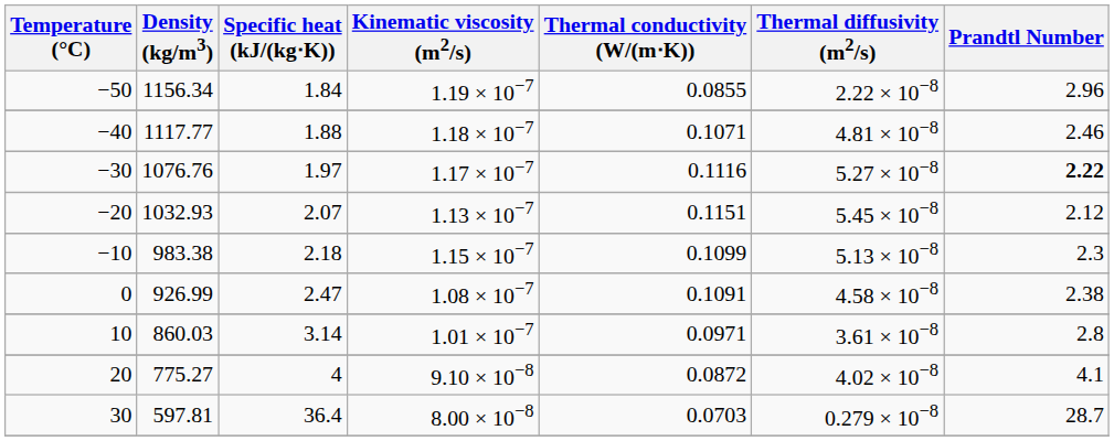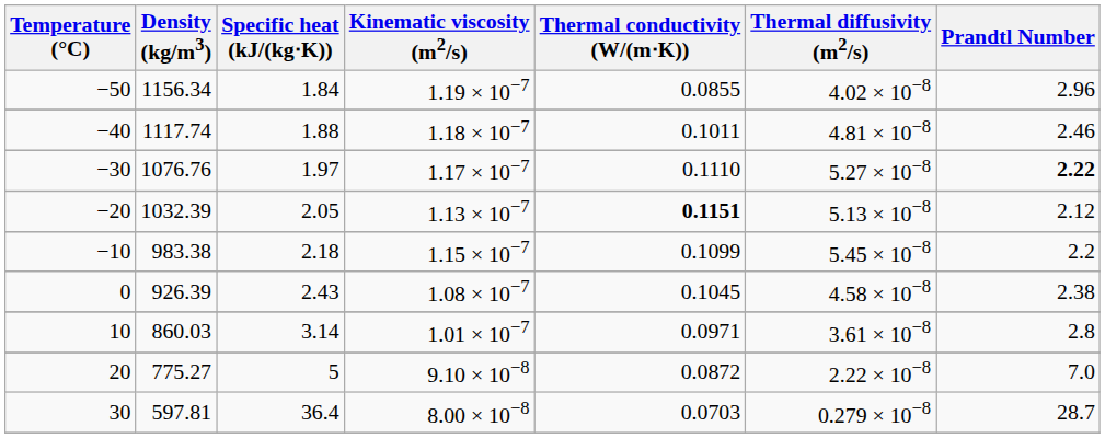 <table class="wikitable mw-collapsible mw-collapsed" style="text-align:right;">
 <tr>
 <th><a href='#'>Temperature</a><br>(°C)</th>
 <th><a href='#'>Density</a><br>(kg/m<sup>3</sup>)</th>
 <th><a href='#'>Specific heat</a><br>(kJ/(kg⋅K))</th>
 <th><a href='#'>Kinematic viscosity</a><br>(m<sup>2</sup>/s)</th>
 <th><a href='#'>Thermal conductivity</a><br>(W/(m⋅K))</th>
 <th><a href='#'>Thermal diffusivity</a><br>(m<sup>2</sup>/s)</th>
 <th><a href='#'>Prandtl Number</a></th>
 </tr>
 <tr>
 <td>−50</td>
 <td>1156.34</td>
 <td>1.84</td>
 <td>1.19 × 10<sup>−7</sup></td>
 <td>0.0855</td>
-<td>2.22 × 10<sup>−8</sup></td>
+<td>4.02 × 10<sup>−8</sup></td>
 <td>2.96</td>
 </tr>
 <tr>
 </tr>
 <tr>
 <td>−40</td>
-<td>1117.77</td>
+<td>1117.74</td>
 <td>1.88</td>
 <td>1.18 × 10<sup>−7</sup></td>
-<td>0.1071</td>
+<td>0.1011</td>
 <td>4.81 × 10<sup>−8</sup></td>
 <td>2.46</td>
 </tr>
 <tr>
 </tr>
 <tr>
 <td>−30</td>
 <td>1076.76</td>
 <td>1.97</td>
 <td>1.17 × 10<sup>−7</sup></td>
-<td>0.1116</td>
+<td>0.1110</td>
 <td>5.27 × 10<sup>−8</sup></td>
 <td><strong>2.22</strong></td>
 </tr>
 <tr>
 </tr>
 <tr>
 <td>−20</td>
-<td>1032.93</td>
-<td>2.07</td>
+<td>1032.39</td>
+<td>2.05</td>
 <td>1.13 × 10<sup>−7</sup></td>
-<td>0.1151</td>
-<td>5.45 × 10<sup>−8</sup></td>
+<td><strong>0.1151</strong></td>
+<td>5.13 × 10<sup>−8</sup></td>
 <td>2.12</td>
 </tr>
 <tr>
 </tr>
 <tr>
 <td>−10</td>
 <td>983.38</td>
 <td>2.18</td>
 <td>1.15 × 10<sup>−7</sup></td>
 <td>0.1099</td>
-<td>5.13 × 10<sup>−8</sup></td>
-<td>2.3</td>
+<td>5.45 × 10<sup>−8</sup></td>
+<td>2.2</td>
 </tr>
 <tr>
 </tr>
 <tr>
 <td>0</td>
-<td>926.99</td>
-<td>2.47</td>
+<td>926.39</td>
+<td>2.43</td>
 <td>1.08 × 10<sup>−7</sup></td>
-<td>0.1091</td>
+<td>0.1045</td>
 <td>4.58 × 10<sup>−8</sup></td>
 <td>2.38</td>
 </tr>
 <tr>
 </tr>
 <tr>
 <td>10</td>
 <td>860.03</td>
 <td>3.14</td>
 <td>1.01 × 10<sup>−7</sup></td>
 <td>0.0971</td>
 <td>3.61 × 10<sup>−8</sup></td>
 <td>2.8</td>
 </tr>
 <tr>
 </tr>
 <tr>
 <td>20</td>
 <td>775.27</td>
-<td>4</td>
+<td>5</td>
 <td>9.10 × 10<sup>−8</sup></td>
 <td>0.0872</td>
-<td>4.02 × 10<sup>−8</sup></td>
-<td>4.1</td>
+<td>2.22 × 10<sup>−8</sup></td>
+<td>7.0</td>
 </tr>
 <tr>
 <td>30</td>
 <td>597.81</td>
 <td>36.4</td>
 <td>8.00 × 10<sup>−8</sup></td>
 <td>0.0703</td>
 <td>0.279 × 10<sup>−8</sup></td>
 <td>28.7</td>
 </tr>
 <tr>
 </tr>
 </table>
